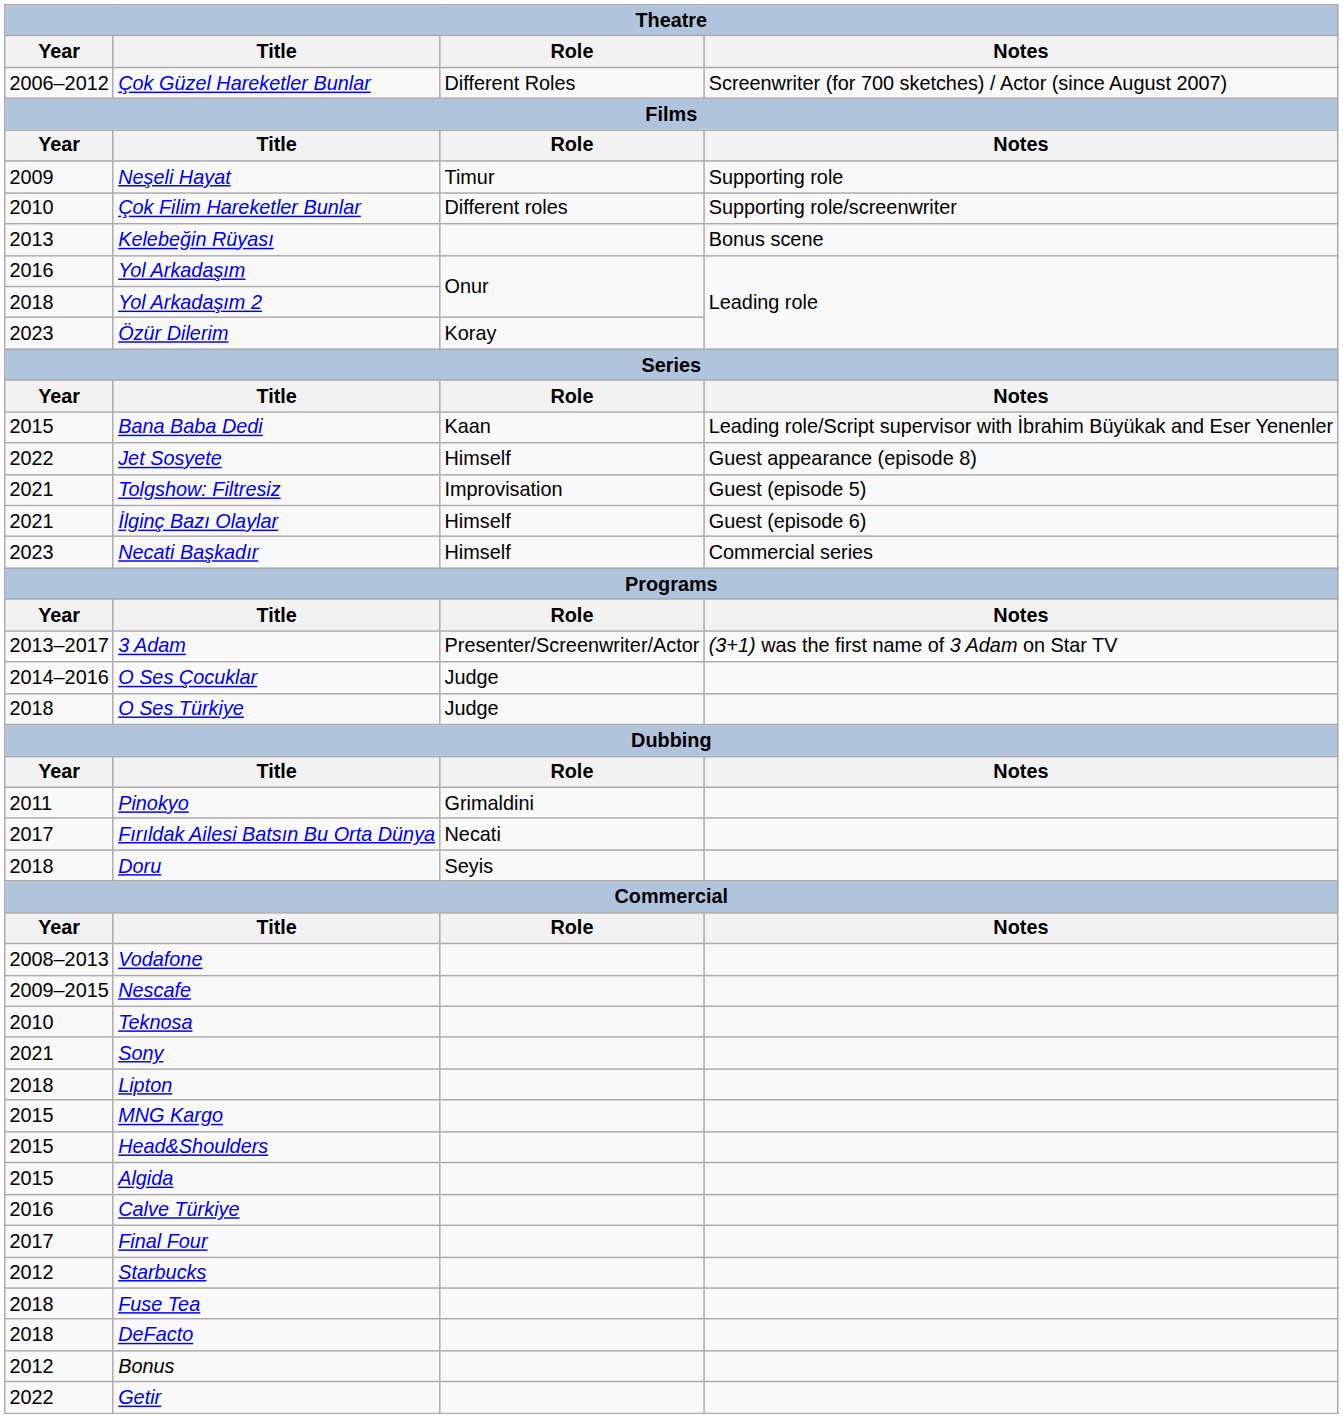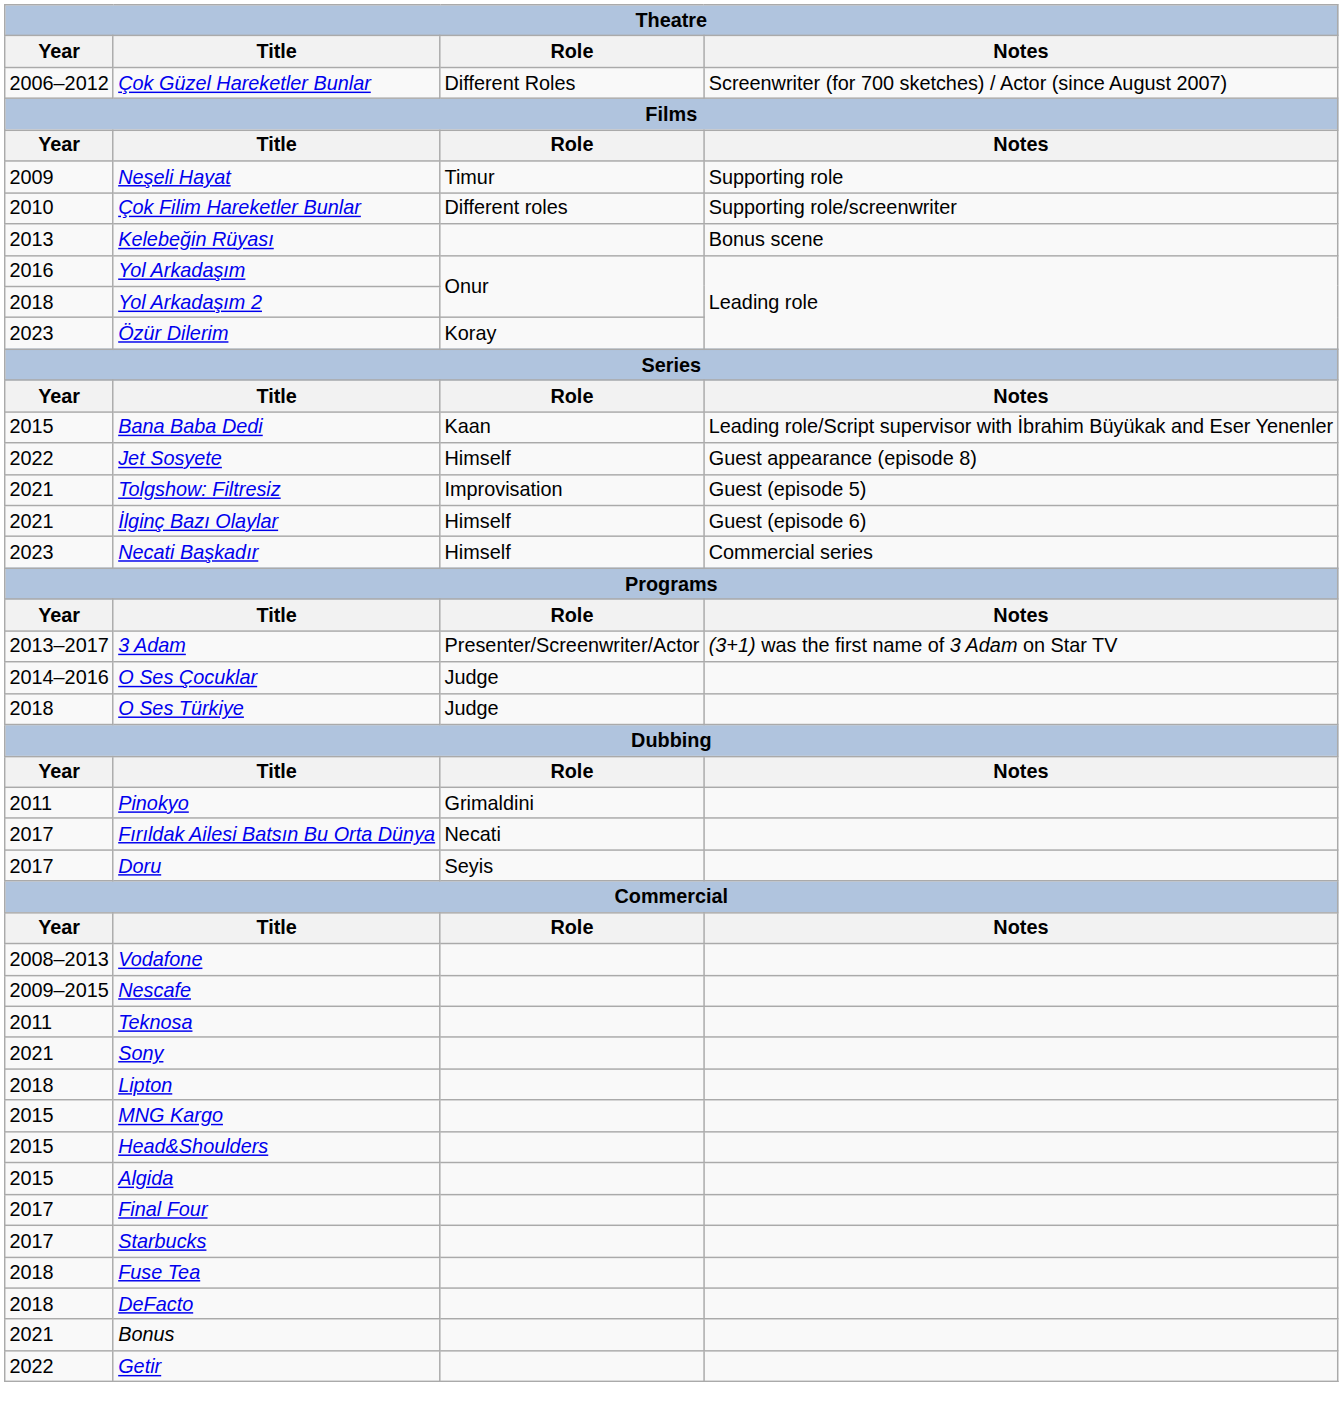 <table class="wikitable" style="font-size:85%">
 <tr>
 <th colspan="4" style="background:LightSteelBlue">Theatre</th>
 </tr>
 <tr>
 <th>Year</th>
 <th>Title</th>
 <th>Role</th>
 <th>Notes</th>
 </tr>
 <tr>
 <td>2006–2012</td>
 <td><em><a href='#'>Çok Güzel Hareketler Bunlar</a></em></td>
 <td>Different Roles</td>
 <td>Screenwriter (for 700 sketches) / Actor (since August 2007)</td>
 </tr>
 <tr>
 <th colspan="4" style="background:LightSteelBlue">Films</th>
 </tr>
 <tr>
 <th>Year</th>
 <th>Title</th>
 <th>Role</th>
 <th>Notes</th>
 </tr>
 <tr>
 <td>2009</td>
 <td><em><a href='#'>Neşeli Hayat</a></em></td>
 <td>Timur</td>
 <td>Supporting role</td>
 </tr>
 <tr>
 <td>2010</td>
 <td><em><a href='#'>Çok Filim Hareketler Bunlar</a></em></td>
 <td>Different roles</td>
 <td>Supporting role/screenwriter</td>
 </tr>
 <tr>
 <td>2013</td>
 <td><em><a href='#'>Kelebeğin Rüyası</a></em></td>
 <td></td>
 <td>Bonus scene</td>
 </tr>
 <tr>
 <td>2016</td>
 <td><em><a href='#'>Yol Arkadaşım</a></em></td>
 <td rowspan="2">Onur</td>
 <td rowspan="3">Leading role</td>
 </tr>
 <tr>
 <td>2018</td>
 <td><em><a href='#'>Yol Arkadaşım 2</a></em></td>
 </tr>
 <tr>
 <td>2023</td>
 <td><em><a href='#'>Özür Dilerim</a></em></td>
 <td>Koray</td>
 </tr>
 <tr>
 <th colspan="4" style="background:LightSteelBlue">Series</th>
 </tr>
 <tr>
 <th>Year</th>
 <th>Title</th>
 <th>Role</th>
 <th>Notes</th>
 </tr>
 <tr>
 <td>2015</td>
 <td><em><a href='#'>Bana Baba Dedi</a></em></td>
 <td>Kaan</td>
 <td>Leading role/Script supervisor with İbrahim Büyükak and Eser Yenenler</td>
 </tr>
 <tr>
 <td>2022</td>
 <td><em><a href='#'>Jet Sosyete</a></em></td>
 <td>Himself</td>
 <td>Guest appearance (episode 8)</td>
 </tr>
 <tr>
 <td>2021</td>
 <td><em><a href='#'>Tolgshow: Filtresiz</a></em></td>
 <td>Improvisation</td>
 <td>Guest (episode 5)</td>
 </tr>
 <tr>
 <td>2021</td>
 <td><em><a href='#'>İlginç Bazı Olaylar</a></em></td>
 <td>Himself</td>
 <td>Guest (episode 6)</td>
 </tr>
 <tr>
 <td>2023</td>
 <td><em><a href='#'>Necati Başkadır</a></em></td>
 <td>Himself</td>
 <td>Commercial series</td>
 </tr>
 <tr>
 <th colspan="4" style="background:LightSteelBlue">Programs</th>
 </tr>
 <tr>
 <th>Year</th>
 <th>Title</th>
 <th>Role</th>
 <th>Notes</th>
 </tr>
 <tr>
 <td>2013–2017</td>
 <td><em><a href='#'>3 Adam</a></em></td>
 <td>Presenter/Screenwriter/Actor</td>
 <td><em>(3+1)</em> was the first name of <em>3 Adam</em> on Star TV</td>
 </tr>
 <tr>
 <td>2014–2016</td>
 <td><em><a href='#'>O Ses Çocuklar</a></em></td>
 <td>Judge</td>
 <td></td>
 </tr>
 <tr>
 <td>2018</td>
 <td><em><a href='#'>O Ses Türkiye</a></em></td>
 <td>Judge</td>
 <td></td>
 </tr>
 <tr>
 <th colspan="4" style="background:LightSteelBlue">Dubbing</th>
 </tr>
 <tr>
 <th>Year</th>
 <th>Title</th>
 <th>Role</th>
 <th>Notes</th>
 </tr>
 <tr>
 <td>2011</td>
 <td><em><a href='#'>Pinokyo</a></em></td>
 <td>Grimaldini</td>
 <td></td>
 </tr>
 <tr>
 <td>2017</td>
 <td><em><a href='#'>Fırıldak Ailesi Batsın Bu Orta Dünya</a></em></td>
 <td>Necati</td>
 <td></td>
 </tr>
 <tr>
-<td>2018</td>
+<td>2017</td>
 <td><em><a href='#'>Doru</a></em></td>
 <td>Seyis</td>
 <td></td>
 </tr>
 <tr>
 <th colspan="4" style="background:LightSteelBlue">Commercial</th>
 </tr>
 <tr>
 <th>Year</th>
 <th>Title</th>
 <th>Role</th>
 <th>Notes</th>
 </tr>
 <tr>
 <td>2008–2013</td>
 <td><em><a href='#'>Vodafone</a></em></td>
 <td></td>
 <td></td>
 </tr>
 <tr>
 <td>2009–2015</td>
 <td><em><a href='#'>Nescafe</a></em></td>
 <td></td>
 <td></td>
 </tr>
 <tr>
-<td>2010</td>
+<td>2011</td>
 <td><em><a href='#'>Teknosa</a></em></td>
 <td></td>
 <td></td>
 </tr>
 <tr>
 <td>2021</td>
 <td><em><a href='#'>Sony</a></em></td>
 <td></td>
 <td></td>
 </tr>
 <tr>
 <td>2018</td>
 <td><em><a href='#'>Lipton</a></em></td>
 <td></td>
 <td></td>
 </tr>
 <tr>
 <td>2015</td>
 <td><em><a href='#'>MNG Kargo</a></em></td>
 <td></td>
 <td></td>
 </tr>
 <tr>
 <td>2015</td>
 <td><em><a href='#'>Head&Shoulders</a></em></td>
 <td></td>
 <td></td>
 </tr>
 <tr>
 <td>2015</td>
 <td><em><a href='#'>Algida</a></em></td>
 <td></td>
 <td></td>
 </tr>
 <tr>
-<td>2016</td>
-<td><em><a href='#'>Calve Türkiye</a></em></td>
-<td></td>
-<td></td>
-</tr>
-<tr>
 <td>2017</td>
 <td><em><a href='#'>Final Four</a></em></td>
 <td></td>
 <td></td>
 </tr>
 <tr>
-<td>2012</td>
+<td>2017</td>
 <td><em><a href='#'>Starbucks</a></em></td>
 <td></td>
 <td></td>
 </tr>
 <tr>
 <td>2018</td>
 <td><em><a href='#'>Fuse Tea</a></em></td>
 <td></td>
 <td></td>
 </tr>
 <tr>
 <td>2018</td>
 <td><em><a href='#'>DeFacto</a></em></td>
 <td></td>
 <td></td>
 </tr>
 <tr>
-<td>2012</td>
+<td>2021</td>
 <td><em>Bonus</em></td>
 <td></td>
 <td></td>
 </tr>
 <tr>
 <td>2022</td>
 <td><em><a href='#'>Getir</a></em></td>
 <td></td>
 <td></td>
 </tr>
 <tr>
 </tr>
 </table>
